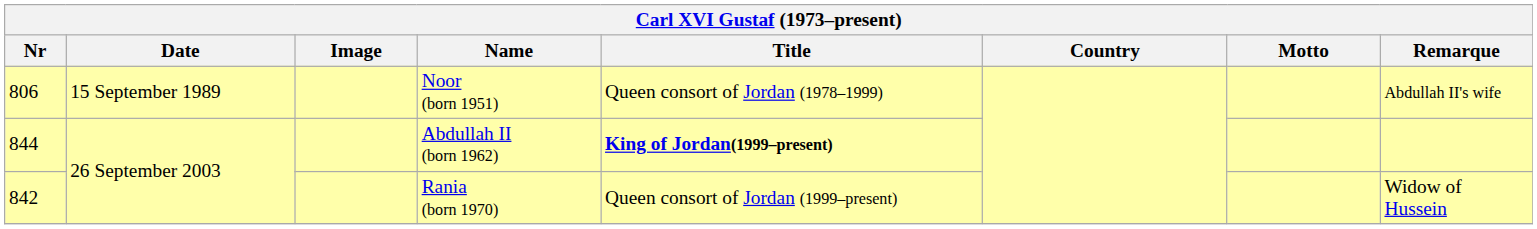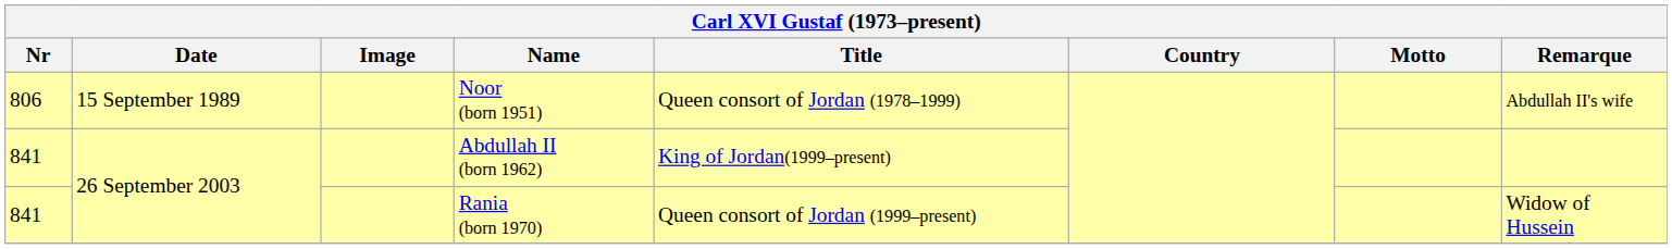 <table class="wikitable" width=100%>
 <tr>
 <th colspan=8><a href='#'>Carl XVI Gustaf</a> (1973–present)</th>
 </tr>
 <tr>
 <th width=4%>Nr</th>
 <th width=15%>Date</th>
 <th width=8%>Image</th>
 <th width=12%>Name</th>
 <th>Title</th>
 <th width=16%>Country</th>
 <th width=10%>Motto</th>
 <th width=10%>Remarque</th>
 </tr>
 <tr bgcolor="#FFFFAA">
 <td>806</td>
 <td>15 September 1989</td>
 <td></td>
 <td><a href='#'>Noor</a><br><small>(born 1951)</small></td>
 <td>Queen consort of <a href='#'>Jordan</a> <small>(1978–1999)</small></td>
 <td rowspan="3"></td>
 <td></td>
 <td><small>Abdullah II's wife</small></td>
 </tr>
 <tr bgcolor="#FFFFAA">
-<td>844</td>
+<td>841</td>
 <td rowspan="2">26 September 2003</td>
 <td></td>
 <td><a href='#'>Abdullah II</a><br><small>(born 1962)</small></td>
-<td><strong><a href='#'>King of Jordan</a><small>(1999–present)</small></strong></td>
+<td><a href='#'>King of Jordan</a><small>(1999–present)</small></td>
 <td></td>
 <td></td>
 </tr>
 <tr bgcolor="#FFFFAA">
-<td>842</td>
+<td>841</td>
 <td></td>
 <td><a href='#'>Rania</a><br><small>(born 1970)</small></td>
 <td>Queen consort of <a href='#'>Jordan</a> <small>(1999–present)</small></td>
 <td></td>
 <td>Widow of <a href='#'>Hussein</a></td>
 </tr>
 <tr>
 </tr>
 </table>
